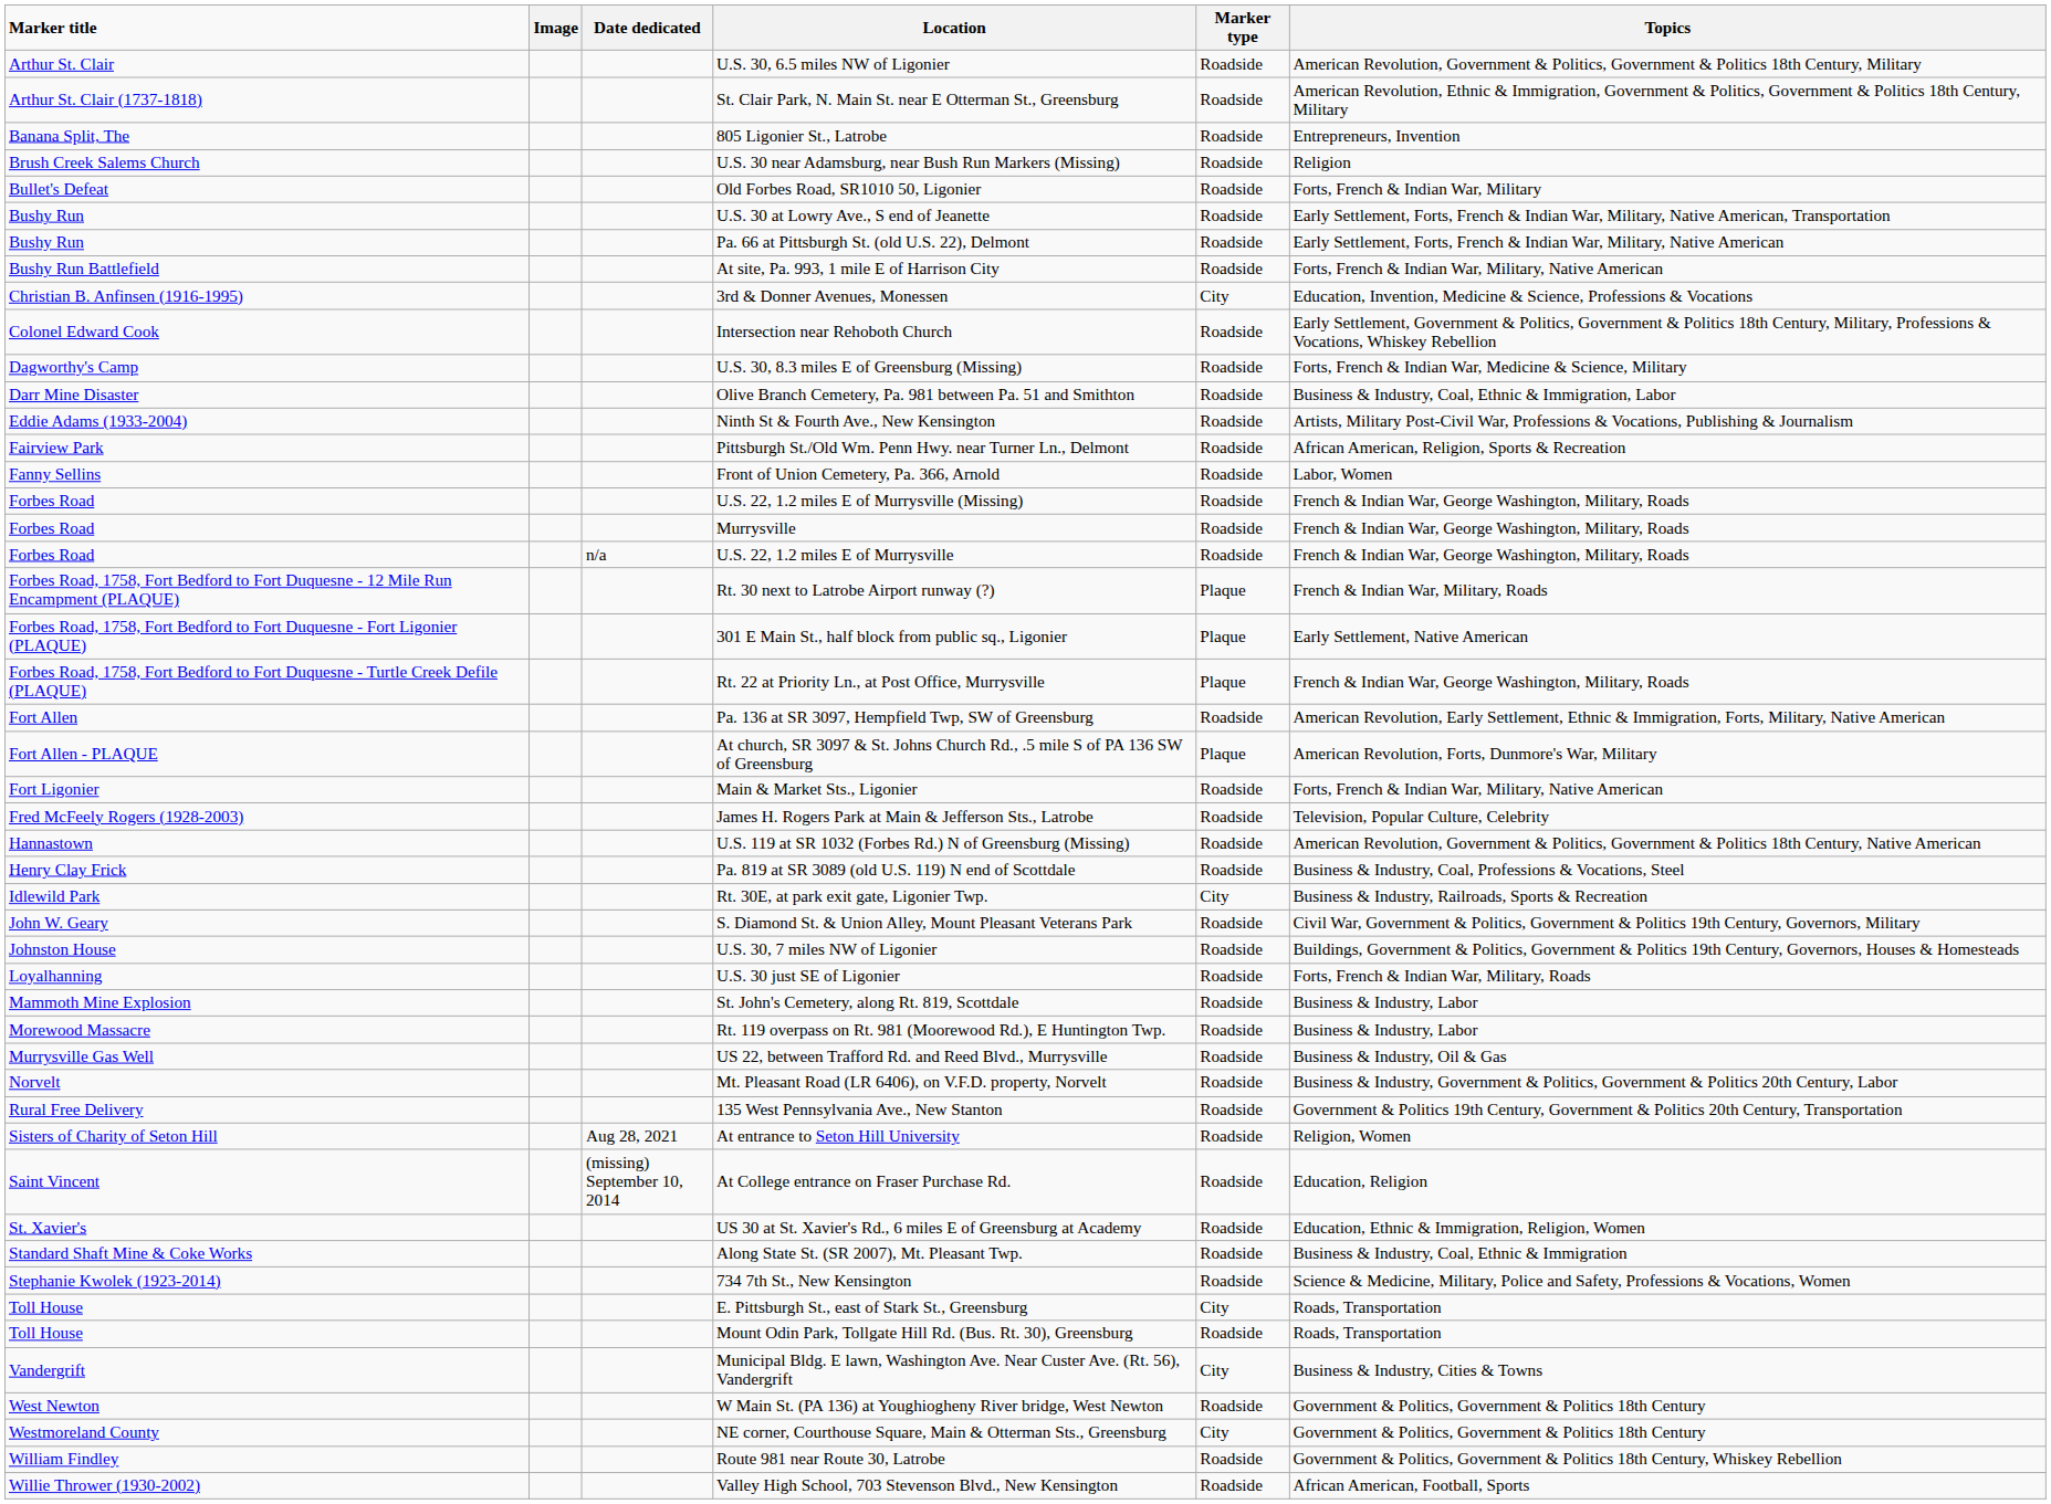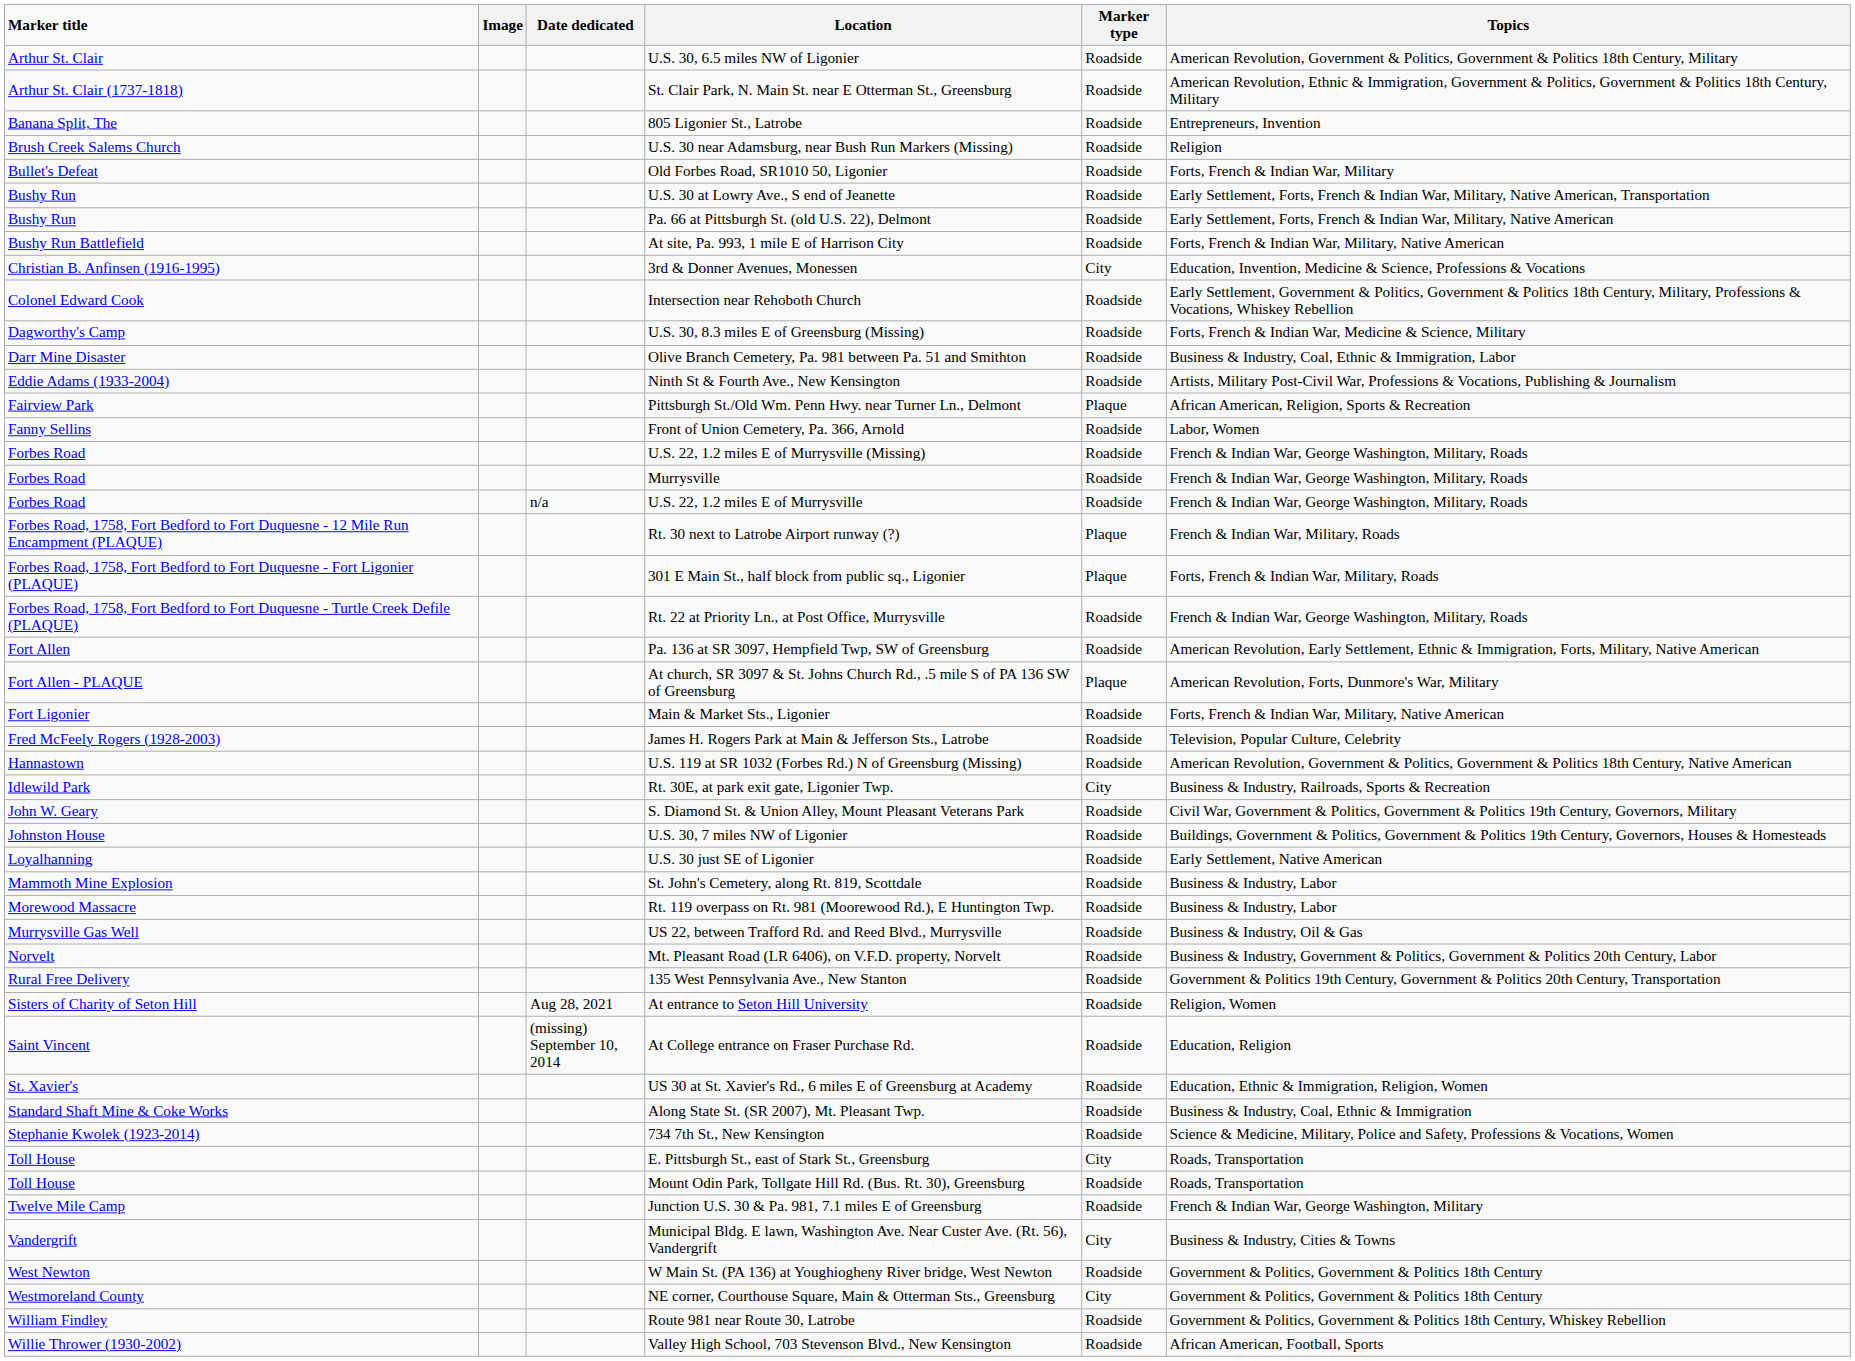 <table class="wikitable sortable" style="width:98%">
 <tr>
 <td><strong>Marker title</strong></td>
 <th class="unsortable"><strong>Image</strong></th>
 <th><strong>Date dedicated</strong></th>
 <th><strong>Location</strong></th>
 <th><strong>Marker type</strong></th>
 <th><strong>Topics</strong></th>
 </tr>
 <tr ->
 <td><a href='#'>Arthur St. Clair</a></td>
 <td></td>
 <td></td>
 <td>U.S. 30, 6.5 miles NW of Ligonier<br><small></small></td>
 <td>Roadside</td>
 <td>American Revolution, Government & Politics, Government & Politics 18th Century, Military</td>
 </tr>
 <tr ->
 <td><a href='#'>Arthur St. Clair (1737-1818)</a></td>
 <td></td>
 <td></td>
 <td>St. Clair Park, N. Main St. near E Otterman St., Greensburg<br><small></small></td>
 <td>Roadside</td>
 <td>American Revolution, Ethnic & Immigration, Government & Politics, Government & Politics 18th Century, Military</td>
 </tr>
 <tr ->
 <td><a href='#'>Banana Split, The</a></td>
 <td></td>
 <td></td>
 <td>805 Ligonier St., Latrobe<br><small></small></td>
 <td>Roadside</td>
 <td>Entrepreneurs, Invention</td>
 </tr>
 <tr ->
 <td><a href='#'>Brush Creek Salems Church</a></td>
 <td></td>
 <td></td>
 <td>U.S. 30 near Adamsburg, near Bush Run Markers (Missing)<br><small></small></td>
 <td>Roadside</td>
 <td>Religion</td>
 </tr>
 <tr ->
 <td><a href='#'>Bullet's Defeat</a></td>
 <td></td>
 <td></td>
 <td>Old Forbes Road, SR1010 50, Ligonier<br><small></small></td>
 <td>Roadside</td>
 <td>Forts, French & Indian War, Military</td>
 </tr>
 <tr ->
 <td><a href='#'>Bushy Run</a></td>
 <td></td>
 <td></td>
 <td>U.S. 30 at Lowry Ave., S end of Jeanette<br><small></small></td>
 <td>Roadside</td>
 <td>Early Settlement, Forts, French & Indian War, Military, Native American, Transportation</td>
 </tr>
 <tr ->
 <td><a href='#'>Bushy Run</a></td>
 <td></td>
 <td></td>
 <td>Pa. 66 at Pittsburgh St. (old U.S. 22), Delmont<br><small></small></td>
 <td>Roadside</td>
 <td>Early Settlement, Forts, French & Indian War, Military, Native American</td>
 </tr>
 <tr ->
 <td><a href='#'>Bushy Run Battlefield</a></td>
 <td></td>
 <td></td>
 <td>At site, Pa. 993, 1 mile E of Harrison City<br><small></small></td>
 <td>Roadside</td>
 <td>Forts, French & Indian War, Military, Native American</td>
 </tr>
 <tr ->
 <td><a href='#'> Christian B. Anfinsen (1916-1995)</a></td>
 <td></td>
 <td></td>
 <td>3rd & Donner Avenues, Monessen<br><small></small></td>
 <td>City</td>
 <td>Education, Invention, Medicine & Science, Professions & Vocations</td>
 </tr>
 <tr ->
 <td><a href='#'>Colonel Edward Cook</a></td>
 <td></td>
 <td></td>
 <td>Intersection near Rehoboth Church<br><small></small></td>
 <td>Roadside</td>
 <td>Early Settlement, Government & Politics, Government & Politics 18th Century, Military, Professions & Vocations, Whiskey Rebellion</td>
 </tr>
 <tr ->
 <td><a href='#'>Dagworthy's Camp</a></td>
 <td></td>
 <td></td>
 <td>U.S. 30, 8.3 miles E of Greensburg (Missing)<br><small></small></td>
 <td>Roadside</td>
 <td>Forts, French & Indian War, Medicine & Science, Military</td>
 </tr>
 <tr ->
 <td><a href='#'>Darr Mine Disaster</a></td>
 <td></td>
 <td></td>
 <td>Olive Branch Cemetery, Pa. 981 between Pa. 51 and Smithton<br><small></small></td>
 <td>Roadside</td>
 <td>Business & Industry, Coal, Ethnic & Immigration, Labor</td>
 </tr>
 <tr ->
 <td><a href='#'>Eddie Adams (1933-2004)</a></td>
 <td></td>
 <td></td>
 <td>Ninth St & Fourth Ave., New Kensington<br><small></small></td>
 <td>Roadside</td>
 <td>Artists, Military Post-Civil War, Professions & Vocations, Publishing & Journalism</td>
 </tr>
 <tr ->
 <td><a href='#'>Fairview Park</a></td>
 <td></td>
 <td></td>
 <td>Pittsburgh St./Old Wm. Penn Hwy. near Turner Ln., Delmont<br><small></small></td>
-<td>Roadside</td>
+<td>Plaque</td>
 <td>African American, Religion, Sports & Recreation</td>
 </tr>
 <tr ->
 <td><a href='#'>Fanny Sellins</a></td>
 <td></td>
 <td></td>
 <td>Front of Union Cemetery, Pa. 366, Arnold<br><small></small></td>
 <td>Roadside</td>
 <td>Labor, Women</td>
 </tr>
 <tr ->
 <td><a href='#'>Forbes Road</a></td>
 <td></td>
 <td></td>
 <td>U.S. 22, 1.2 miles E of Murrysville (Missing)<br></td>
 <td>Roadside</td>
 <td>French & Indian War, George Washington, Military, Roads</td>
 </tr>
 <tr ->
 <td><a href='#'>Forbes Road</a></td>
 <td></td>
 <td></td>
 <td>Murrysville<br></td>
 <td>Roadside</td>
 <td>French & Indian War, George Washington, Military, Roads</td>
 </tr>
 <tr ->
 <td><a href='#'>Forbes Road</a></td>
 <td></td>
 <td>n/a</td>
 <td>U.S. 22, 1.2 miles E of Murrysville<br><small></small></td>
 <td>Roadside</td>
 <td>French & Indian War, George Washington, Military, Roads</td>
 </tr>
 <tr ->
 <td><a href='#'>Forbes Road, 1758, Fort Bedford to Fort Duquesne - 12 Mile Run Encampment (PLAQUE)</a></td>
 <td></td>
 <td></td>
 <td>Rt. 30 next to Latrobe Airport runway (?)<br><small></small></td>
 <td>Plaque</td>
 <td>French & Indian War, Military, Roads</td>
 </tr>
 <tr ->
 <td><a href='#'>Forbes Road, 1758, Fort Bedford to Fort Duquesne - Fort Ligonier (PLAQUE)</a></td>
 <td></td>
 <td></td>
 <td>301 E Main St., half block from public sq., Ligonier<br><small></small></td>
 <td>Plaque</td>
-<td>Early Settlement, Native American</td>
+<td>Forts, French & Indian War, Military, Roads</td>
 </tr>
 <tr ->
 <td><a href='#'>Forbes Road, 1758, Fort Bedford to Fort Duquesne - Turtle Creek Defile (PLAQUE)</a></td>
 <td></td>
 <td></td>
 <td>Rt. 22 at Priority Ln., at Post Office, Murrysville<br><small></small></td>
-<td>Plaque</td>
+<td>Roadside</td>
 <td>French & Indian War, George Washington, Military, Roads</td>
 </tr>
 <tr ->
 <td><a href='#'>Fort Allen</a></td>
 <td></td>
 <td></td>
 <td>Pa. 136 at SR 3097, Hempfield Twp, SW of Greensburg<br><small></small></td>
 <td>Roadside</td>
 <td>American Revolution, Early Settlement, Ethnic & Immigration, Forts, Military, Native American</td>
 </tr>
 <tr ->
 <td><a href='#'>Fort Allen - PLAQUE</a></td>
 <td></td>
 <td></td>
 <td>At church, SR 3097 & St. Johns Church Rd., .5 mile S of PA 136 SW of Greensburg<br><small></small></td>
 <td>Plaque</td>
 <td>American Revolution, Forts, Dunmore's War, Military</td>
 </tr>
 <tr ->
 <td><a href='#'>Fort Ligonier</a></td>
 <td></td>
 <td></td>
 <td>Main & Market Sts., Ligonier<br><small></small></td>
 <td>Roadside</td>
 <td>Forts, French & Indian War, Military, Native American</td>
 </tr>
 <tr ->
 <td><a href='#'>Fred McFeely Rogers (1928-2003)</a></td>
 <td></td>
 <td></td>
 <td>James H. Rogers Park at Main & Jefferson Sts., Latrobe<br><small></small></td>
 <td>Roadside</td>
 <td>Television, Popular Culture, Celebrity</td>
 </tr>
 <tr ->
 <td><a href='#'>Hannastown</a></td>
 <td></td>
 <td></td>
 <td>U.S. 119 at SR 1032 (Forbes Rd.) N of Greensburg (Missing)<br><small></small></td>
 <td>Roadside</td>
 <td>American Revolution, Government & Politics, Government & Politics 18th Century, Native American</td>
 </tr>
 <tr ->
-<td><a href='#'>Henry Clay Frick</a></td>
-<td></td>
-<td></td>
-<td>Pa. 819 at SR 3089 (old U.S. 119) N end of Scottdale<br><small></small></td>
-<td>Roadside</td>
-<td>Business & Industry, Coal, Professions & Vocations, Steel</td>
-</tr>
-<tr ->
 <td><a href='#'>Idlewild Park</a></td>
 <td></td>
 <td></td>
 <td>Rt. 30E, at park exit gate, Ligonier Twp.<br><small></small></td>
 <td>City</td>
 <td>Business & Industry, Railroads, Sports & Recreation</td>
 </tr>
 <tr ->
 <td><a href='#'>John W. Geary</a></td>
 <td></td>
 <td></td>
 <td>S. Diamond St. & Union Alley, Mount Pleasant Veterans Park<br><small></small></td>
 <td>Roadside</td>
 <td>Civil War, Government & Politics, Government & Politics 19th Century, Governors, Military</td>
 </tr>
 <tr ->
 <td><a href='#'>Johnston House</a></td>
 <td></td>
 <td></td>
 <td>U.S. 30, 7 miles NW of Ligonier<br><small></small></td>
 <td>Roadside</td>
 <td>Buildings, Government & Politics, Government & Politics 19th Century, Governors, Houses & Homesteads</td>
 </tr>
 <tr ->
 <td><a href='#'>Loyalhanning</a></td>
 <td></td>
 <td></td>
 <td>U.S. 30 just SE of Ligonier<br><small></small></td>
 <td>Roadside</td>
-<td>Forts, French & Indian War, Military, Roads</td>
+<td>Early Settlement, Native American</td>
 </tr>
 <tr ->
 <td><a href='#'>Mammoth Mine Explosion</a></td>
 <td></td>
 <td></td>
 <td>St. John's Cemetery, along Rt. 819, Scottdale<br><small></small></td>
 <td>Roadside</td>
 <td>Business & Industry, Labor</td>
 </tr>
 <tr ->
 <td><a href='#'>Morewood Massacre</a></td>
 <td></td>
 <td></td>
 <td>Rt. 119 overpass on Rt. 981 (Moorewood Rd.), E Huntington Twp.<br><small></small></td>
 <td>Roadside</td>
 <td>Business & Industry, Labor</td>
 </tr>
 <tr ->
 <td><a href='#'>Murrysville Gas Well</a></td>
 <td></td>
 <td></td>
 <td>US 22, between Trafford Rd. and Reed Blvd., Murrysville<br><small></small></td>
 <td>Roadside</td>
 <td>Business & Industry, Oil & Gas</td>
 </tr>
 <tr ->
 <td><a href='#'>Norvelt</a></td>
 <td></td>
 <td></td>
 <td>Mt. Pleasant Road (LR 6406), on V.F.D. property, Norvelt<br><small></small></td>
 <td>Roadside</td>
 <td>Business & Industry, Government & Politics, Government & Politics 20th Century, Labor</td>
 </tr>
 <tr ->
 <td><a href='#'>Rural Free Delivery</a></td>
 <td></td>
 <td></td>
 <td>135 West Pennsylvania Ave., New Stanton<br><small></small></td>
 <td>Roadside</td>
 <td>Government & Politics 19th Century, Government & Politics 20th Century, Transportation</td>
 </tr>
 <tr>
 <td><a href='#'>Sisters of Charity of Seton Hill</a></td>
 <td></td>
 <td>Aug 28, 2021</td>
 <td>At entrance to <a href='#'>Seton Hill University</a><br></td>
 <td>Roadside</td>
 <td>Religion, Women</td>
 </tr>
 <tr ->
 <td><a href='#'>Saint Vincent</a></td>
 <td></td>
 <td> (missing)<br>September 10, 2014</td>
 <td>At College entrance on Fraser Purchase Rd.<br></td>
 <td>Roadside</td>
 <td>Education, Religion</td>
 </tr>
 <tr ->
 <td><a href='#'>St. Xavier's</a></td>
 <td></td>
 <td></td>
 <td>US 30 at St. Xavier's Rd., 6 miles E of Greensburg at Academy<br><small></small></td>
 <td>Roadside</td>
 <td>Education, Ethnic & Immigration, Religion, Women</td>
 </tr>
 <tr ->
 <td><a href='#'>Standard Shaft Mine & Coke Works</a></td>
 <td></td>
 <td></td>
 <td>Along State St. (SR 2007), Mt. Pleasant Twp.<br><small></small></td>
 <td>Roadside</td>
 <td>Business & Industry, Coal, Ethnic & Immigration</td>
 </tr>
 <tr ->
 <td><a href='#'>Stephanie Kwolek (1923-2014)</a></td>
 <td></td>
 <td></td>
 <td>734 7th St., New Kensington<br><small></small></td>
 <td>Roadside</td>
 <td>Science & Medicine, Military, Police and Safety, Professions & Vocations, Women</td>
 </tr>
 <tr ->
 <td><a href='#'>Toll House</a></td>
 <td></td>
 <td></td>
 <td>E. Pittsburgh St., east of Stark St., Greensburg<br><small></small></td>
 <td>City</td>
 <td>Roads, Transportation</td>
 </tr>
 <tr ->
 <td><a href='#'>Toll House</a></td>
 <td></td>
 <td></td>
 <td>Mount Odin Park, Tollgate Hill Rd. (Bus. Rt. 30), Greensburg<br><small></small></td>
 <td>Roadside</td>
 <td>Roads, Transportation</td>
 </tr>
 <tr ->
+<td><a href='#'>Twelve Mile Camp</a></td>
+<td></td>
+<td></td>
+<td>Junction U.S. 30 & Pa. 981, 7.1 miles E of Greensburg<br><small></small></td>
+<td>Roadside</td>
+<td>French & Indian War, George Washington, Military</td>
+</tr>
+<tr ->
 <td><a href='#'>Vandergrift</a></td>
 <td></td>
 <td></td>
 <td>Municipal Bldg. E lawn, Washington Ave. Near Custer Ave. (Rt. 56), Vandergrift<br><small></small></td>
 <td>City</td>
 <td>Business & Industry, Cities & Towns</td>
 </tr>
 <tr ->
 <td><a href='#'>West Newton</a></td>
 <td></td>
 <td></td>
 <td>W Main St. (PA 136) at Youghiogheny River bridge, West Newton<br><small></small></td>
 <td>Roadside</td>
 <td>Government & Politics, Government & Politics 18th Century</td>
 </tr>
 <tr ->
 <td><a href='#'>Westmoreland County</a></td>
 <td></td>
 <td></td>
 <td>NE corner, Courthouse Square, Main & Otterman Sts., Greensburg<br><small></small></td>
 <td>City</td>
 <td>Government & Politics, Government & Politics 18th Century</td>
 </tr>
 <tr ->
 <td><a href='#'>William Findley</a></td>
 <td></td>
 <td></td>
 <td>Route 981 near Route 30, Latrobe<br><small></small></td>
 <td>Roadside</td>
 <td>Government & Politics, Government & Politics 18th Century, Whiskey Rebellion</td>
 </tr>
 <tr ->
 <td><a href='#'>Willie Thrower (1930-2002)</a></td>
 <td></td>
 <td></td>
 <td>Valley High School, 703 Stevenson Blvd., New Kensington<br><small></small></td>
 <td>Roadside</td>
 <td>African American, Football, Sports</td>
 </tr>
 </table>
